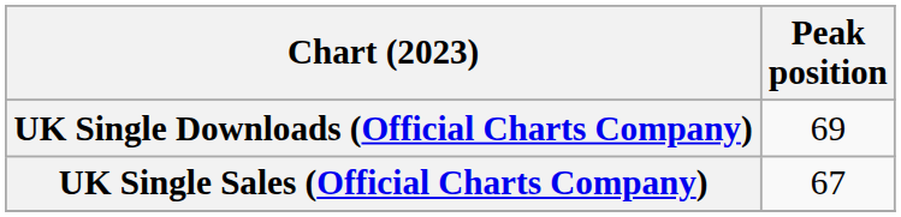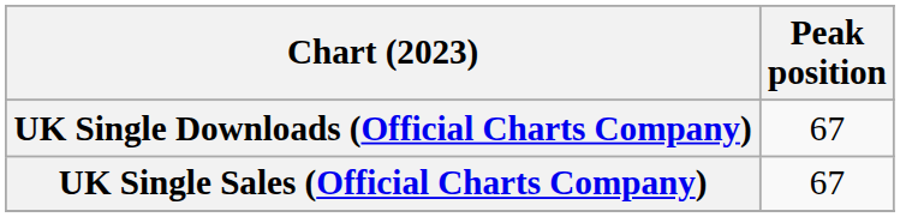 <table class="wikitable sortable plainrowheaders" style="text-align:center">
 <tr>
 <th scope="col">Chart (2023)</th>
 <th scope="col">Peak<br>position</th>
 </tr>
 <tr>
 <th scope="row">UK Single Downloads (<a href='#'>Official Charts Company</a>)</th>
-<td>69</td>
+<td>67</td>
 </tr>
 <tr>
 <th scope="row">UK Single Sales (<a href='#'>Official Charts Company</a>)</th>
 <td>67</td>
 </tr>
 <tr>
 </tr>
 </table>
